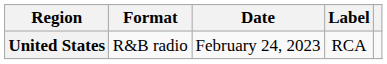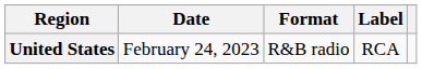 <table class="wikitable plainrowheaders">
 <tr>
 <th scope="col">Region</th>
+<th scope="col">Date</th>
 <th scope="col">Format</th>
-<th scope="col">Date</th>
 <th scope="col">Label</th>
 <th scope="col"></th>
 </tr>
 <tr>
 <th scope="row">United States</th>
+<td>February 24, 2023</td>
 <td>R&B radio</td>
-<td>February 24, 2023</td>
 <td style="text-align:center;">RCA</td>
 <td></td>
 </tr>
 </table>
